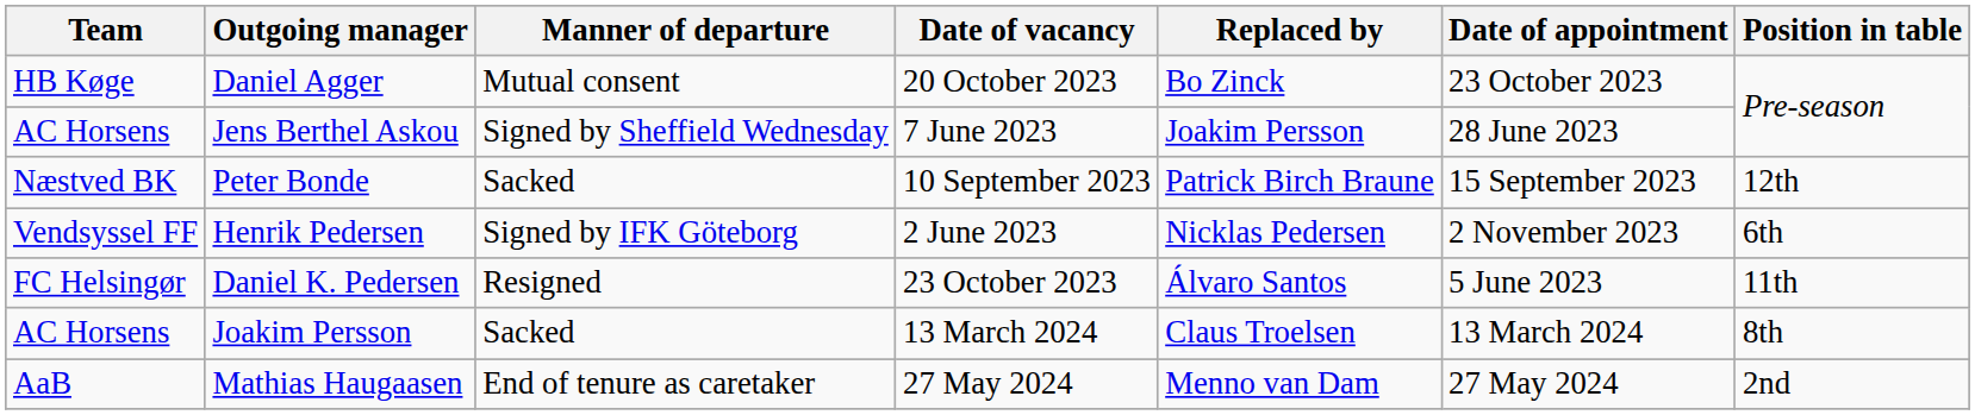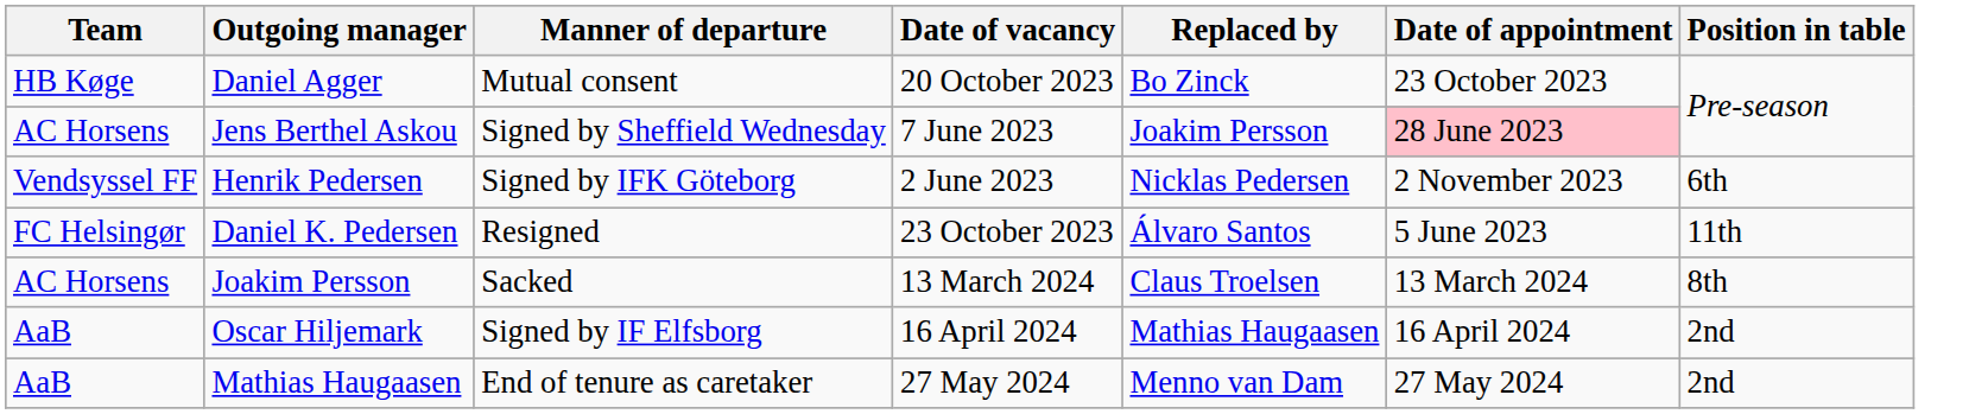 <table class="wikitable">
 <tr>
 <th>Team</th>
 <th>Outgoing manager</th>
 <th>Manner of departure</th>
 <th>Date of vacancy</th>
 <th>Replaced by</th>
 <th>Date of appointment</th>
 <th>Position in table</th>
 </tr>
 <tr>
 <td><a href='#'>HB Køge</a></td>
 <td> <a href='#'>Daniel Agger</a></td>
 <td>Mutual consent</td>
 <td>20 October 2023</td>
 <td> <a href='#'>Bo Zinck</a></td>
 <td>23 October 2023</td>
 <td rowspan="2"><em>Pre-season</em></td>
 </tr>
 <tr>
 <td><a href='#'>AC Horsens</a></td>
 <td> <a href='#'>Jens Berthel Askou</a></td>
 <td>Signed by <a href='#'>Sheffield Wednesday</a></td>
 <td>7 June 2023</td>
 <td> <a href='#'>Joakim Persson</a></td>
-<td>28 June 2023</td>
-</tr>
-<tr>
-<td><a href='#'>Næstved BK</a></td>
-<td> <a href='#'>Peter Bonde</a></td>
-<td>Sacked</td>
-<td>10 September 2023</td>
-<td> <a href='#'>Patrick Birch Braune</a></td>
-<td>15 September 2023</td>
-<td>12th</td>
+<td style="background: pink;">28 June 2023</td>
 </tr>
 <tr>
 <td><a href='#'>Vendsyssel FF</a></td>
 <td> <a href='#'>Henrik Pedersen</a></td>
 <td>Signed by <a href='#'>IFK Göteborg</a></td>
 <td>2 June 2023</td>
 <td> <a href='#'>Nicklas Pedersen</a></td>
 <td>2 November 2023</td>
 <td>6th</td>
 </tr>
 <tr>
 <td><a href='#'>FC Helsingør</a></td>
 <td> <a href='#'>Daniel K. Pedersen</a></td>
 <td>Resigned</td>
 <td>23 October 2023</td>
 <td>  <a href='#'>Álvaro Santos</a></td>
 <td>5 June 2023</td>
 <td>11th</td>
 </tr>
 <tr>
 <td><a href='#'>AC Horsens</a></td>
 <td> <a href='#'>Joakim Persson</a></td>
 <td>Sacked</td>
 <td>13 March 2024</td>
 <td> <a href='#'>Claus Troelsen</a></td>
 <td>13 March 2024</td>
 <td>8th</td>
 </tr>
 <tr>
 <td><a href='#'>AaB</a></td>
+<td> <a href='#'>Oscar Hiljemark</a></td>
+<td>Signed by <a href='#'>IF Elfsborg</a></td>
+<td>16 April 2024</td>
+<td> <a href='#'>Mathias Haugaasen</a></td>
+<td>16 April 2024</td>
+<td>2nd</td>
+</tr>
+<tr>
+<td><a href='#'>AaB</a></td>
 <td> <a href='#'>Mathias Haugaasen</a></td>
 <td>End of tenure as caretaker</td>
 <td>27 May 2024</td>
 <td> <a href='#'>Menno van Dam</a></td>
 <td>27 May 2024</td>
 <td>2nd</td>
 </tr>
 </table>
